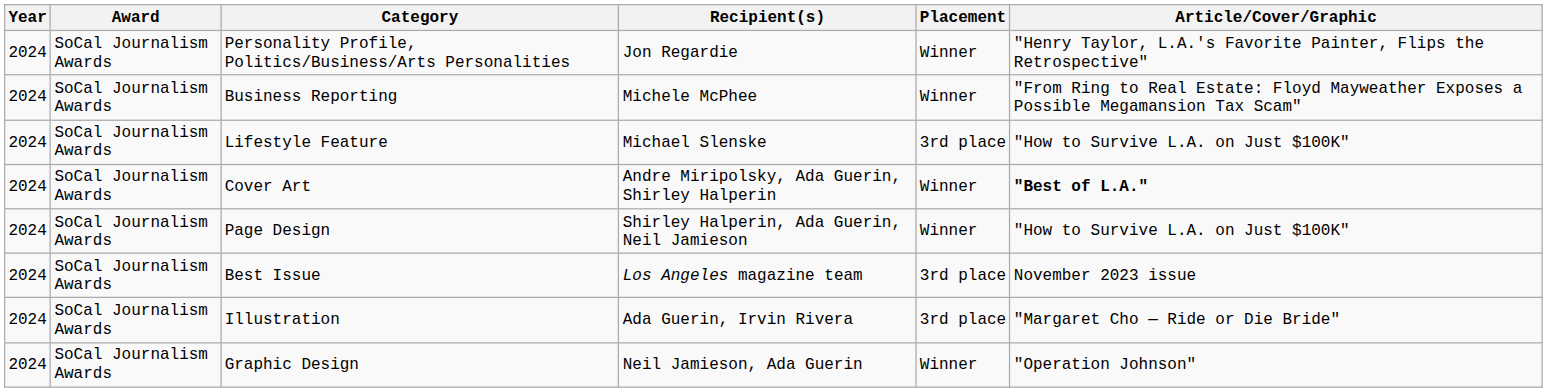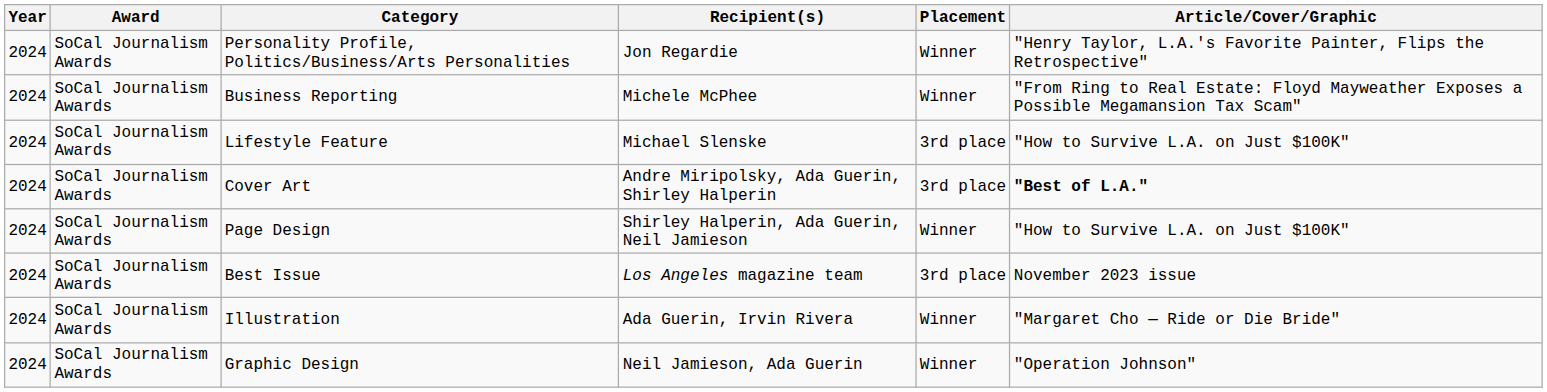 <table class="wikitable sortable">
 <tr>
 <th>Year</th>
 <th>Award</th>
 <th>Category</th>
 <th>Recipient(s)</th>
 <th>Placement</th>
 <th>Article/Cover/Graphic</th>
 </tr>
 <tr>
 <td>2024</td>
 <td>SoCal Journalism Awards</td>
 <td>Personality Profile, Politics/Business/Arts Personalities</td>
 <td>Jon Regardie</td>
 <td>Winner</td>
 <td>"Henry Taylor, L.A.'s Favorite Painter, Flips the Retrospective"</td>
 </tr>
 <tr>
 <td>2024</td>
 <td>SoCal Journalism Awards</td>
 <td>Business Reporting</td>
 <td>Michele McPhee</td>
 <td>Winner</td>
 <td>"From Ring to Real Estate: Floyd Mayweather Exposes a Possible Megamansion Tax Scam"</td>
 </tr>
 <tr>
 <td>2024</td>
 <td>SoCal Journalism Awards</td>
 <td>Lifestyle Feature</td>
 <td>Michael Slenske</td>
 <td>3rd place</td>
 <td>"How to Survive L.A. on Just $100K"</td>
 </tr>
 <tr>
 <td>2024</td>
 <td>SoCal Journalism Awards</td>
 <td>Cover Art</td>
 <td>Andre Miripolsky, Ada Guerin, Shirley Halperin</td>
-<td>Winner</td>
+<td>3rd place</td>
 <td><strong>"Best of L.A."</strong></td>
 </tr>
 <tr>
 <td>2024</td>
 <td>SoCal Journalism Awards</td>
 <td>Page Design</td>
 <td>Shirley Halperin, Ada Guerin, Neil Jamieson</td>
 <td>Winner</td>
 <td>"How to Survive L.A. on Just $100K"</td>
 </tr>
 <tr>
 <td>2024</td>
 <td>SoCal Journalism Awards</td>
 <td>Best Issue</td>
 <td><em>Los Angeles</em> magazine team</td>
 <td>3rd place</td>
 <td>November 2023 issue</td>
 </tr>
 <tr>
 <td>2024</td>
 <td>SoCal Journalism Awards</td>
 <td>Illustration</td>
 <td>Ada Guerin, Irvin Rivera</td>
-<td>3rd place</td>
+<td>Winner</td>
 <td>"Margaret Cho — Ride or Die Bride"</td>
 </tr>
 <tr>
 <td>2024</td>
 <td>SoCal Journalism Awards</td>
 <td>Graphic Design</td>
 <td>Neil Jamieson, Ada Guerin</td>
 <td>Winner</td>
 <td>"Operation Johnson"</td>
 </tr>
 </table>
